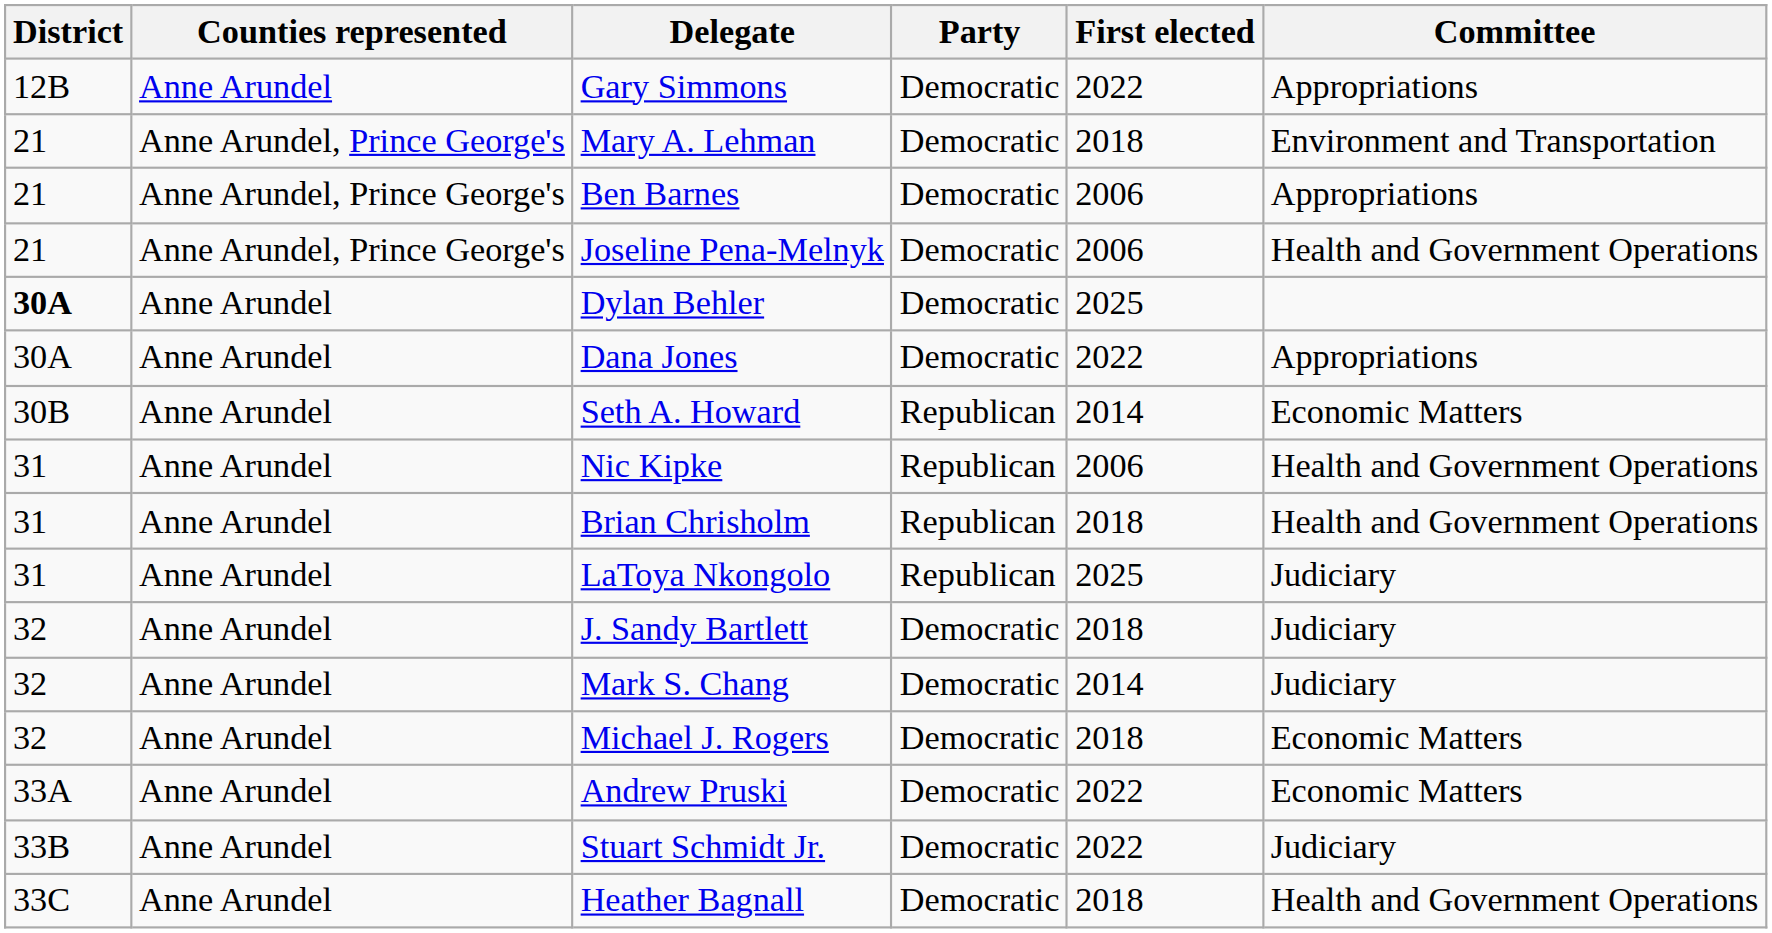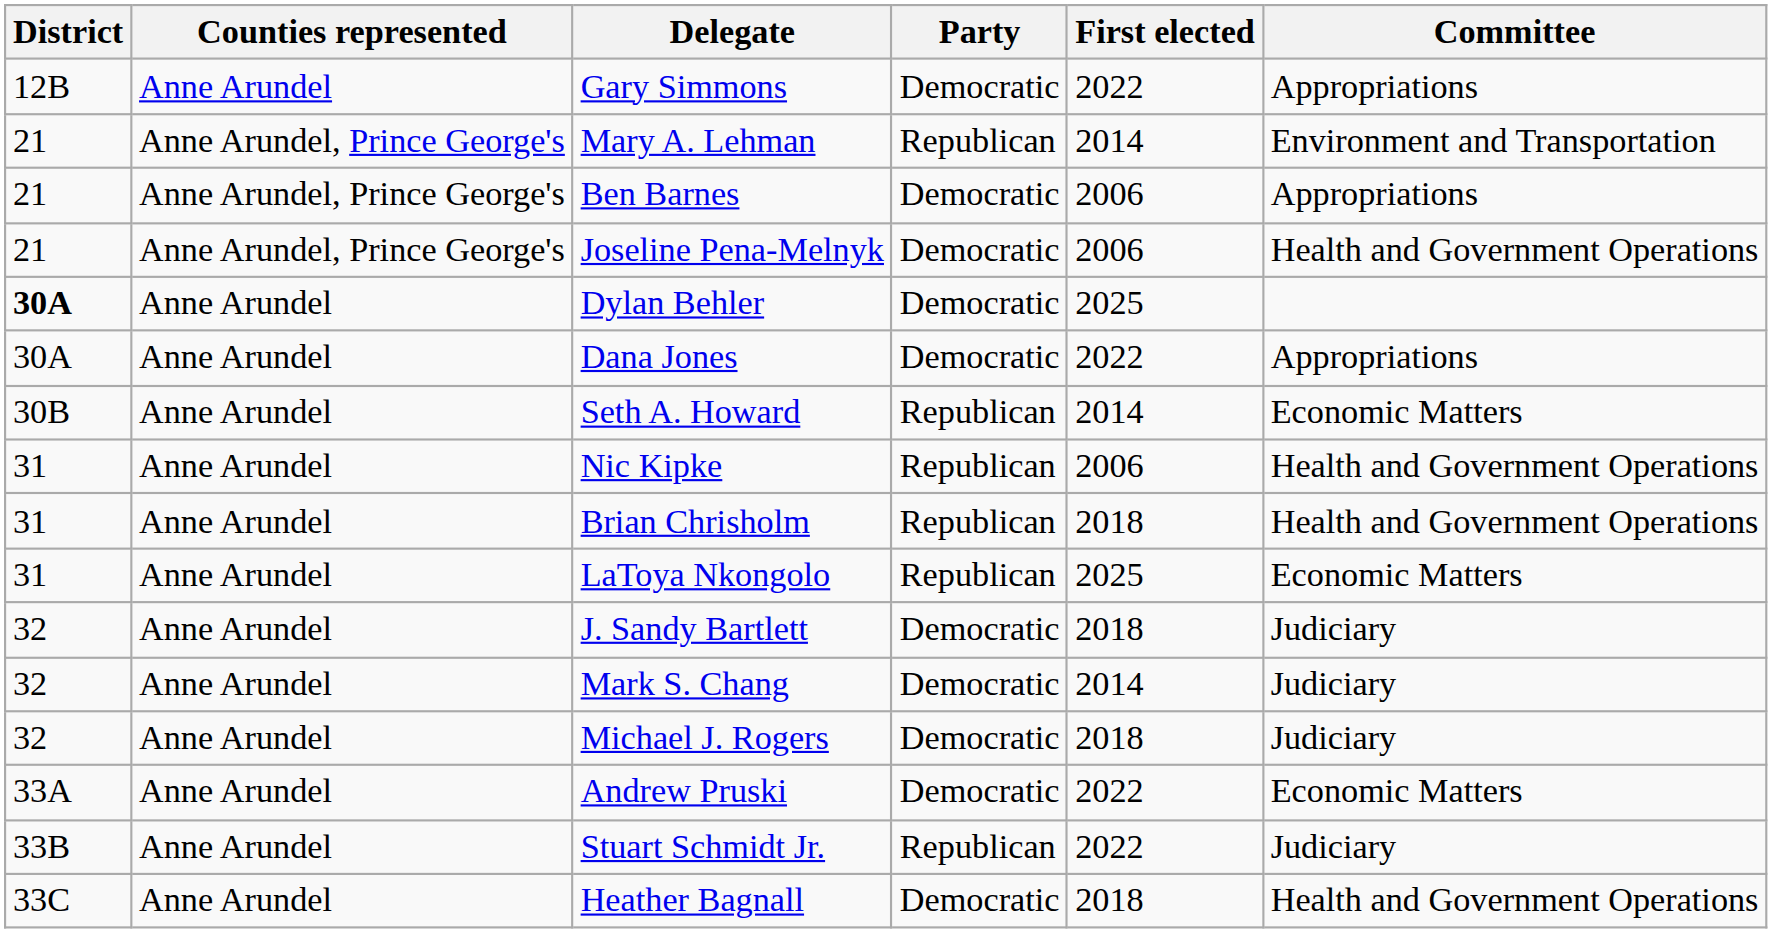 <table class="sortable wikitable">
 <tr>
 <th>District</th>
 <th>Counties represented</th>
 <th>Delegate</th>
 <th>Party</th>
 <th>First elected</th>
 <th>Committee</th>
 </tr>
 <tr>
 <td>12B</td>
 <td><a href='#'>Anne Arundel</a></td>
 <td> <a href='#'>Gary Simmons</a></td>
 <td>Democratic</td>
 <td>2022</td>
 <td>Appropriations</td>
 </tr>
 <tr>
 <td>21</td>
 <td>Anne Arundel, <a href='#'>Prince George's</a></td>
 <td> <a href='#'>Mary A. Lehman</a></td>
-<td>Democratic</td>
-<td>2018</td>
+<td>Republican</td>
+<td>2014</td>
 <td>Environment and Transportation</td>
 </tr>
 <tr>
 <td>21</td>
 <td>Anne Arundel, Prince George's</td>
 <td> <a href='#'>Ben Barnes</a></td>
 <td>Democratic</td>
 <td>2006</td>
 <td>Appropriations</td>
 </tr>
 <tr>
 <td>21</td>
 <td>Anne Arundel, Prince George's</td>
 <td> <a href='#'>Joseline Pena-Melnyk</a></td>
 <td>Democratic</td>
 <td>2006</td>
 <td>Health and Government Operations</td>
 </tr>
 <tr>
 <td><strong>30A</strong></td>
 <td>Anne Arundel</td>
 <td><a href='#'>Dylan Behler</a></td>
 <td>Democratic</td>
 <td>2025</td>
 <td></td>
 </tr>
 <tr>
 <td>30A</td>
 <td>Anne Arundel</td>
 <td> <a href='#'>Dana Jones</a></td>
 <td>Democratic</td>
 <td>2022</td>
 <td>Appropriations</td>
 </tr>
 <tr>
 <td>30B</td>
 <td>Anne Arundel</td>
 <td> <a href='#'>Seth A. Howard</a></td>
 <td>Republican</td>
 <td>2014</td>
 <td>Economic Matters</td>
 </tr>
 <tr>
 <td>31</td>
 <td>Anne Arundel</td>
 <td> <a href='#'>Nic Kipke</a></td>
 <td>Republican</td>
 <td>2006</td>
 <td>Health and Government Operations</td>
 </tr>
 <tr>
 <td>31</td>
 <td>Anne Arundel</td>
 <td> <a href='#'>Brian Chrisholm</a></td>
 <td>Republican</td>
 <td>2018</td>
 <td>Health and Government Operations</td>
 </tr>
 <tr>
 <td>31</td>
 <td>Anne Arundel</td>
 <td><a href='#'>LaToya Nkongolo</a></td>
 <td>Republican</td>
 <td>2025</td>
-<td>Judiciary</td>
+<td>Economic Matters</td>
 </tr>
 <tr>
 <td>32</td>
 <td>Anne Arundel</td>
 <td> <a href='#'>J. Sandy Bartlett</a></td>
 <td>Democratic</td>
 <td>2018</td>
 <td>Judiciary</td>
 </tr>
 <tr>
 <td>32</td>
 <td>Anne Arundel</td>
 <td> <a href='#'>Mark S. Chang</a></td>
 <td>Democratic</td>
 <td>2014</td>
 <td>Judiciary</td>
 </tr>
 <tr>
 <td>32</td>
 <td>Anne Arundel</td>
 <td> <a href='#'>Michael J. Rogers</a></td>
 <td>Democratic</td>
 <td>2018</td>
-<td>Economic Matters</td>
+<td>Judiciary</td>
 </tr>
 <tr>
 <td>33A</td>
 <td>Anne Arundel</td>
 <td> <a href='#'>Andrew Pruski</a></td>
 <td>Democratic</td>
 <td>2022</td>
 <td>Economic Matters</td>
 </tr>
 <tr>
 <td>33B</td>
 <td>Anne Arundel</td>
 <td> <a href='#'>Stuart Schmidt Jr.</a></td>
-<td>Democratic</td>
+<td>Republican</td>
 <td>2022</td>
 <td>Judiciary</td>
 </tr>
 <tr>
 <td>33C</td>
 <td>Anne Arundel</td>
 <td> <a href='#'>Heather Bagnall</a></td>
 <td>Democratic</td>
 <td>2018</td>
 <td>Health and Government Operations</td>
 </tr>
 </table>
